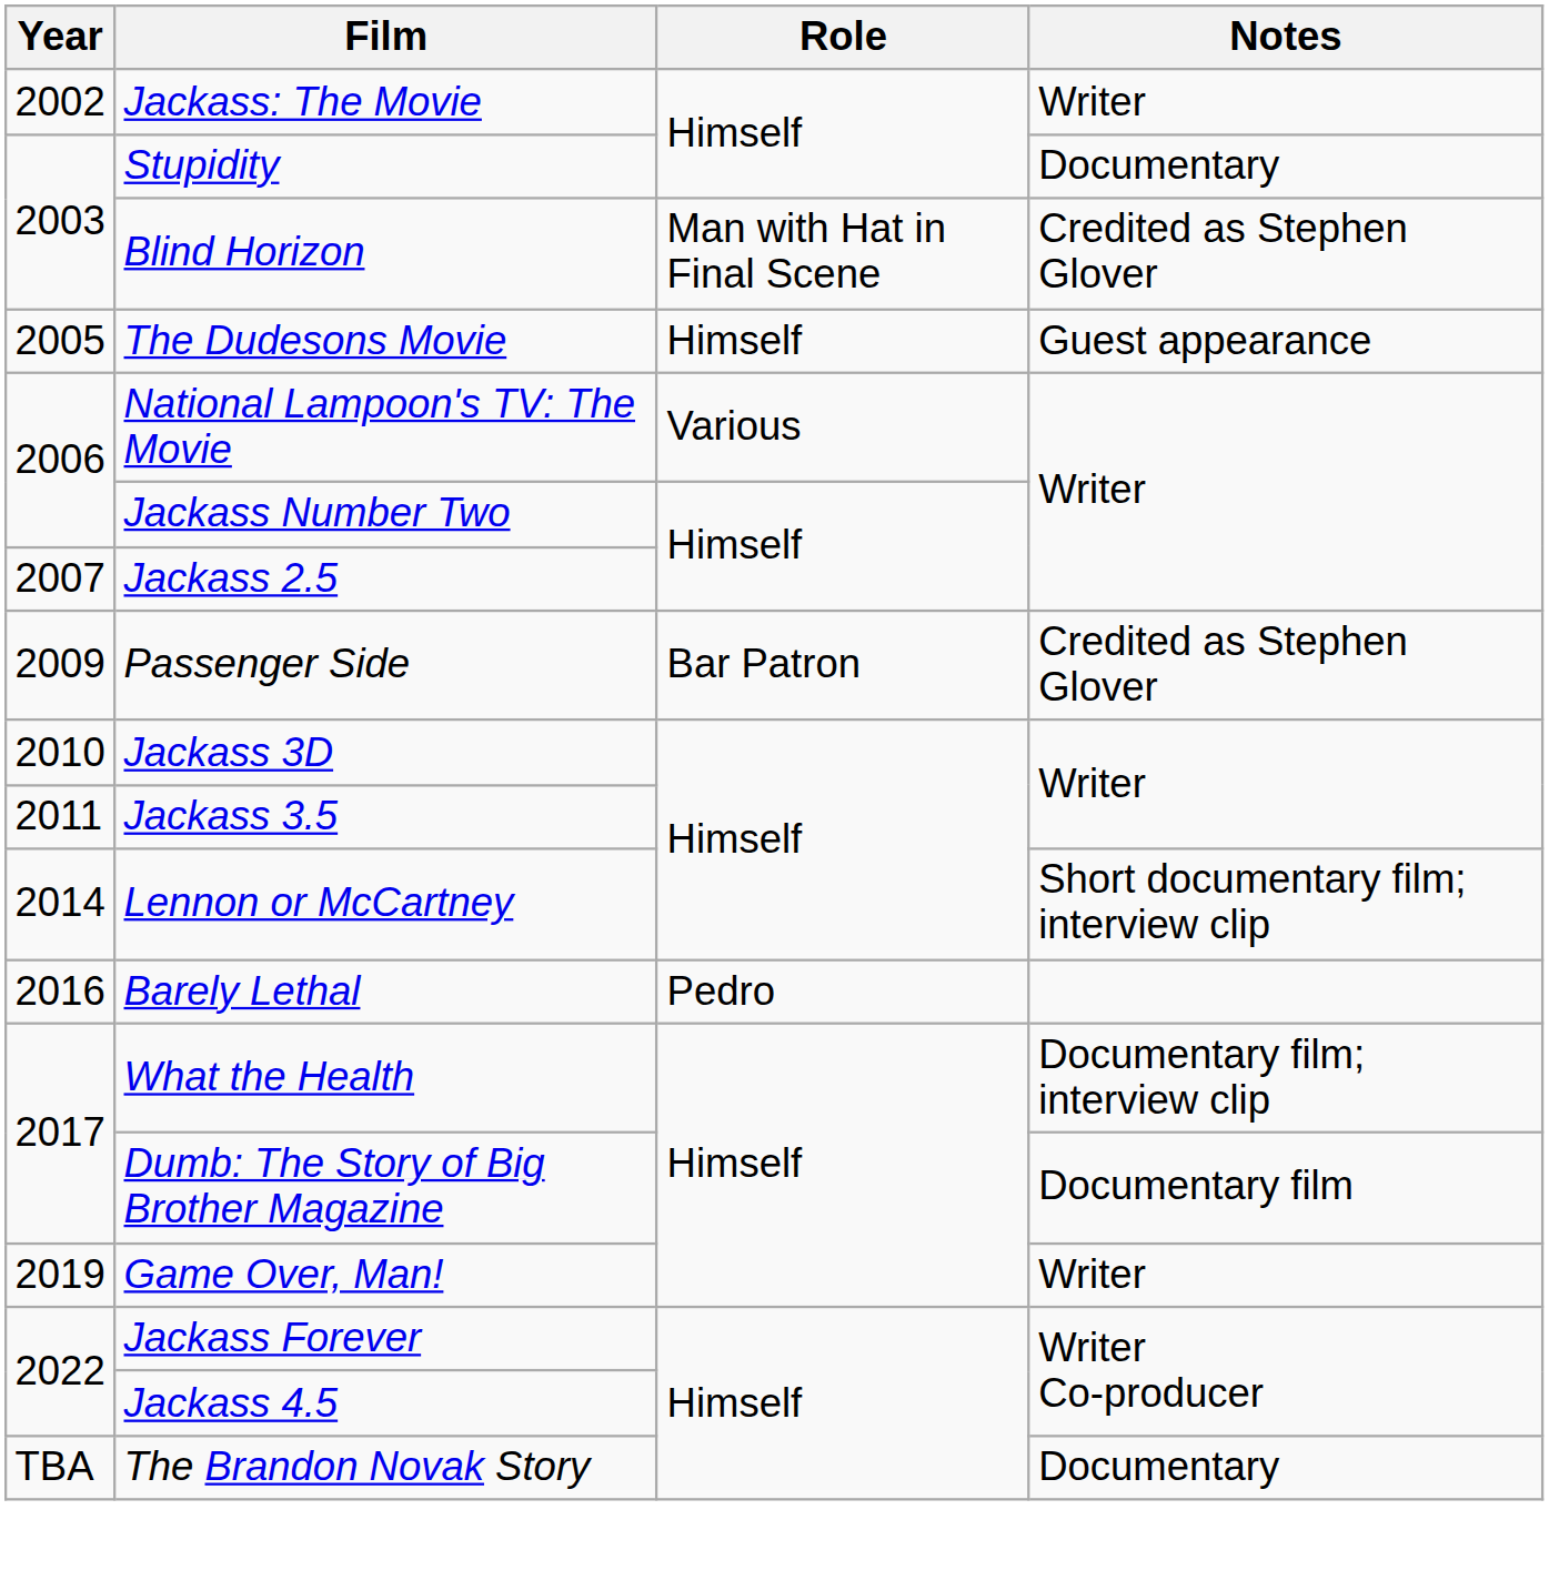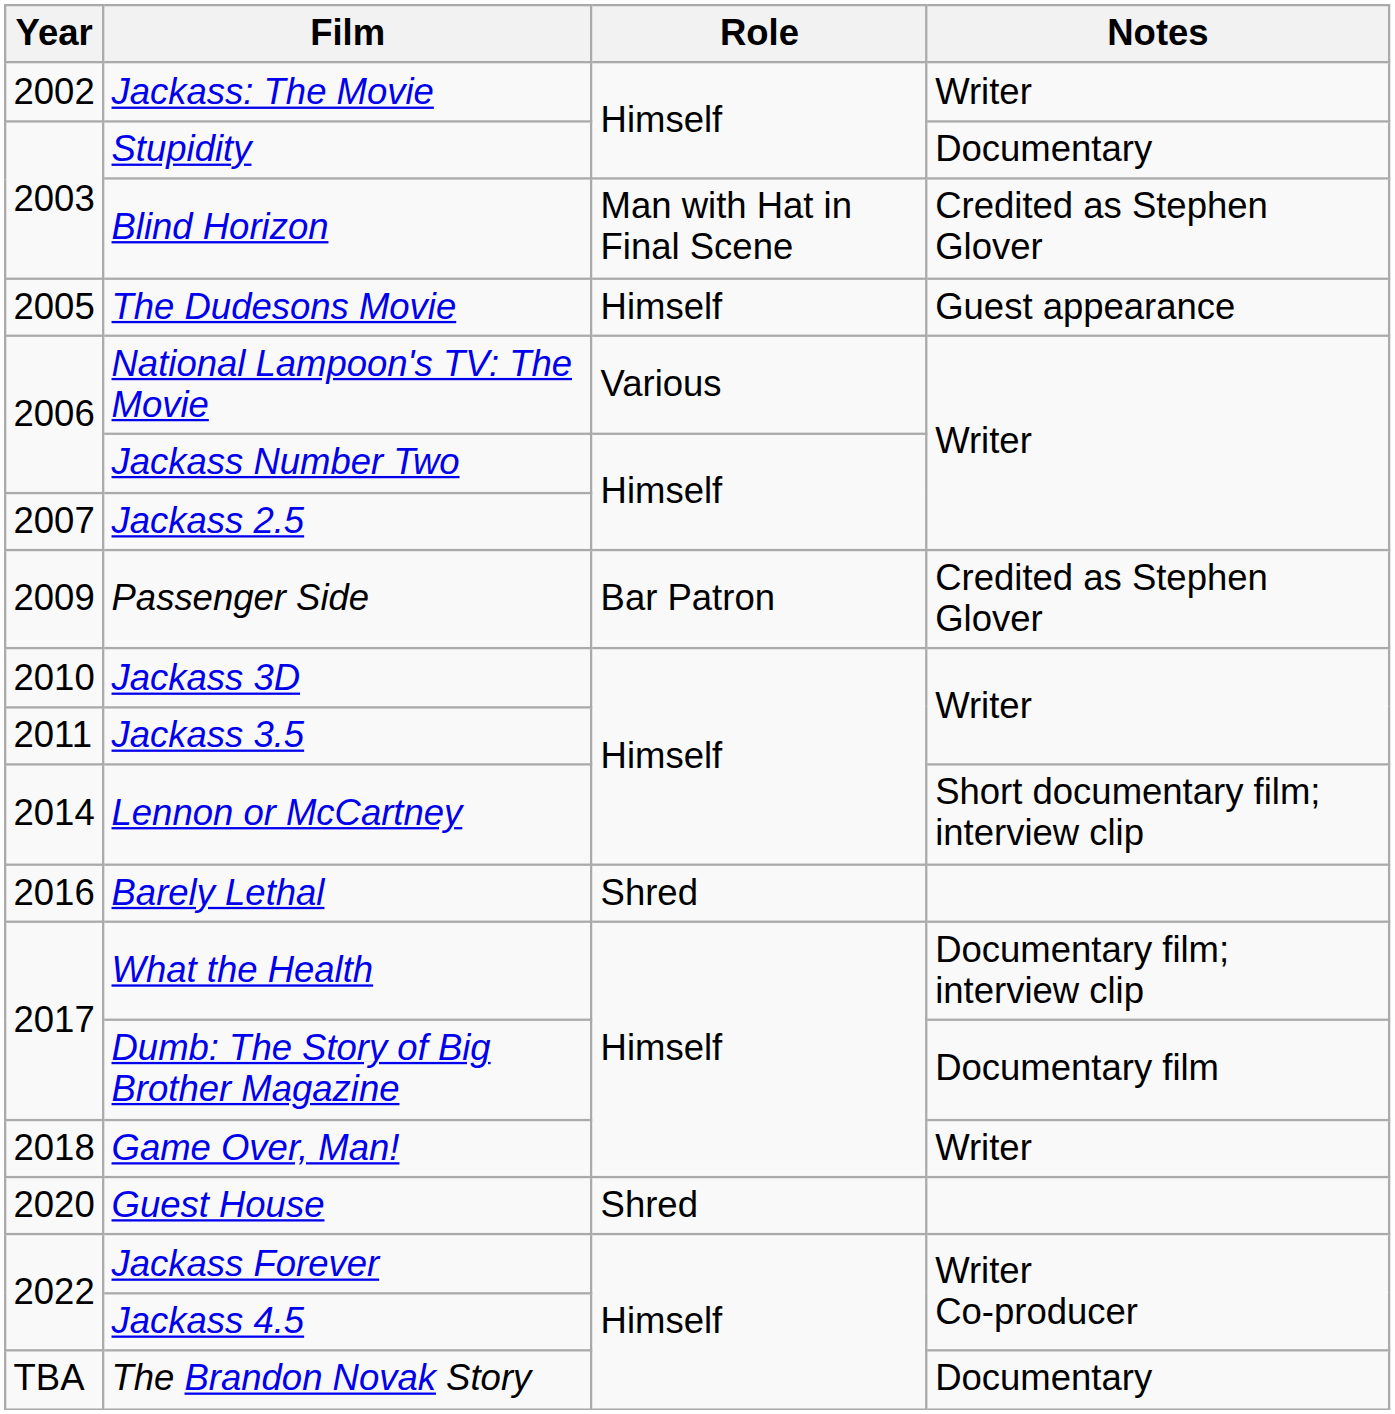 <table class="wikitable">
 <tr>
 <th>Year</th>
 <th>Film</th>
 <th>Role</th>
 <th>Notes</th>
 </tr>
 <tr>
 <td>2002</td>
 <td><em><a href='#'>Jackass: The Movie</a></em></td>
 <td rowspan="2">Himself</td>
 <td>Writer</td>
 </tr>
 <tr>
 <td rowspan="2">2003</td>
 <td><em><a href='#'>Stupidity</a></em></td>
 <td>Documentary</td>
 </tr>
 <tr>
 <td><em><a href='#'>Blind Horizon</a></em></td>
 <td>Man with Hat in Final Scene</td>
 <td>Credited as Stephen Glover</td>
 </tr>
 <tr>
 <td>2005</td>
 <td><em><a href='#'>The Dudesons Movie</a></em></td>
 <td>Himself</td>
 <td>Guest appearance</td>
 </tr>
 <tr>
 <td rowspan="2">2006</td>
 <td><em><a href='#'>National Lampoon's TV: The Movie</a></em></td>
 <td>Various</td>
 <td rowspan="3">Writer</td>
 </tr>
 <tr>
 <td><em><a href='#'>Jackass Number Two</a></em></td>
 <td rowspan="2">Himself</td>
 </tr>
 <tr>
 <td>2007</td>
 <td><em><a href='#'>Jackass 2.5</a></em></td>
 </tr>
 <tr>
 <td>2009</td>
 <td><em>Passenger Side</em></td>
 <td>Bar Patron</td>
 <td>Credited as Stephen Glover</td>
 </tr>
 <tr>
 <td>2010</td>
 <td><em><a href='#'>Jackass 3D</a></em></td>
 <td rowspan="3">Himself</td>
 <td rowspan="2">Writer</td>
 </tr>
 <tr>
 <td>2011</td>
 <td><em><a href='#'>Jackass 3.5</a></em></td>
 </tr>
 <tr>
 <td>2014</td>
 <td><em><a href='#'>Lennon or McCartney</a></em></td>
 <td>Short documentary film; interview clip</td>
 </tr>
 <tr>
 <td>2016</td>
 <td><em><a href='#'>Barely Lethal</a></em></td>
-<td>Pedro</td>
+<td>Shred</td>
 <td></td>
 </tr>
 <tr>
 <td rowspan="2">2017</td>
 <td><em><a href='#'>What the Health</a></em></td>
 <td rowspan="3">Himself</td>
 <td>Documentary film; interview clip</td>
 </tr>
 <tr>
 <td><em><a href='#'>Dumb: The Story of Big Brother Magazine</a></em></td>
 <td>Documentary film</td>
 </tr>
 <tr>
-<td>2019</td>
+<td>2018</td>
 <td><em><a href='#'>Game Over, Man!</a></em></td>
 <td>Writer</td>
+</tr>
+<tr>
+<td>2020</td>
+<td><em><a href='#'>Guest House</a></em></td>
+<td>Shred</td>
+<td></td>
 </tr>
 <tr>
 <td rowspan="2">2022</td>
 <td><em><a href='#'>Jackass Forever</a></em></td>
 <td rowspan="3">Himself</td>
 <td rowspan="2">Writer<br>Co-producer</td>
 </tr>
 <tr>
 <td><em><a href='#'>Jackass 4.5</a></em></td>
 </tr>
 <tr>
 <td>TBA</td>
 <td><em>The <a href='#'>Brandon Novak</a> Story</em></td>
 <td>Documentary</td>
 </tr>
 </table>
